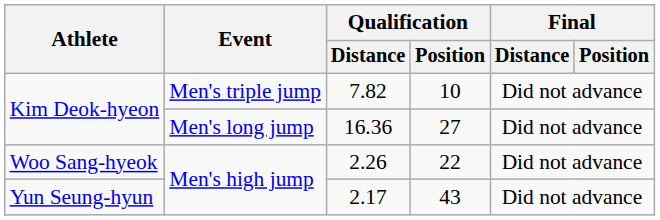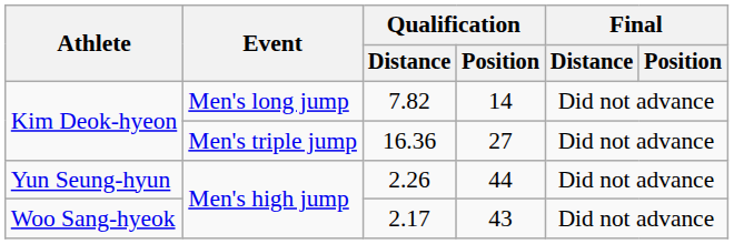 <table class=wikitable style="font-size:90%">
 <tr>
 <th rowspan="2">Athlete</th>
 <th rowspan="2">Event</th>
 <th colspan="2">Qualification</th>
 <th colspan="2">Final</th>
 </tr>
 <tr style="font-size:95%">
 <th>Distance</th>
 <th>Position</th>
 <th>Distance</th>
 <th>Position</th>
 </tr>
 <tr align=center>
 <td align=left rowspan=2><a href='#'>Kim Deok-hyeon</a></td>
-<td align=left><a href='#'>Men's triple jump</a></td>
+<td align=left><a href='#'>Men's long jump</a></td>
 <td>7.82</td>
-<td>10</td>
+<td>14</td>
 <td colspan=2>Did not advance</td>
 </tr>
 <tr align=center>
-<td align=left><a href='#'>Men's long jump</a></td>
+<td align=left><a href='#'>Men's triple jump</a></td>
 <td>16.36</td>
 <td>27</td>
 <td colspan=2>Did not advance</td>
 </tr>
 <tr align=center>
-<td align=left><a href='#'>Woo Sang-hyeok</a></td>
+<td align=left><a href='#'>Yun Seung-hyun</a></td>
 <td align=left rowspan=2><a href='#'>Men's high jump</a></td>
 <td>2.26</td>
-<td>22</td>
+<td>44</td>
 <td colspan=2>Did not advance</td>
 </tr>
 <tr align=center>
-<td align=left><a href='#'>Yun Seung-hyun</a></td>
+<td align=left><a href='#'>Woo Sang-hyeok</a></td>
 <td>2.17</td>
 <td>43</td>
 <td colspan=2>Did not advance</td>
 </tr>
 </table>
